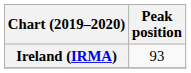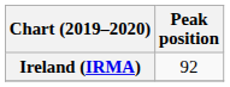 <table class="wikitable sortable plainrowheaders" style="text-align:center">
 <tr>
 <th>Chart (2019–2020)</th>
 <th>Peak<br>position</th>
 </tr>
 <tr>
 <th scope="row">Ireland (<a href='#'>IRMA</a>)</th>
-<td>93</td>
+<td>92</td>
 </tr>
 <tr>
 </tr>
 <tr>
 </tr>
 </table>
